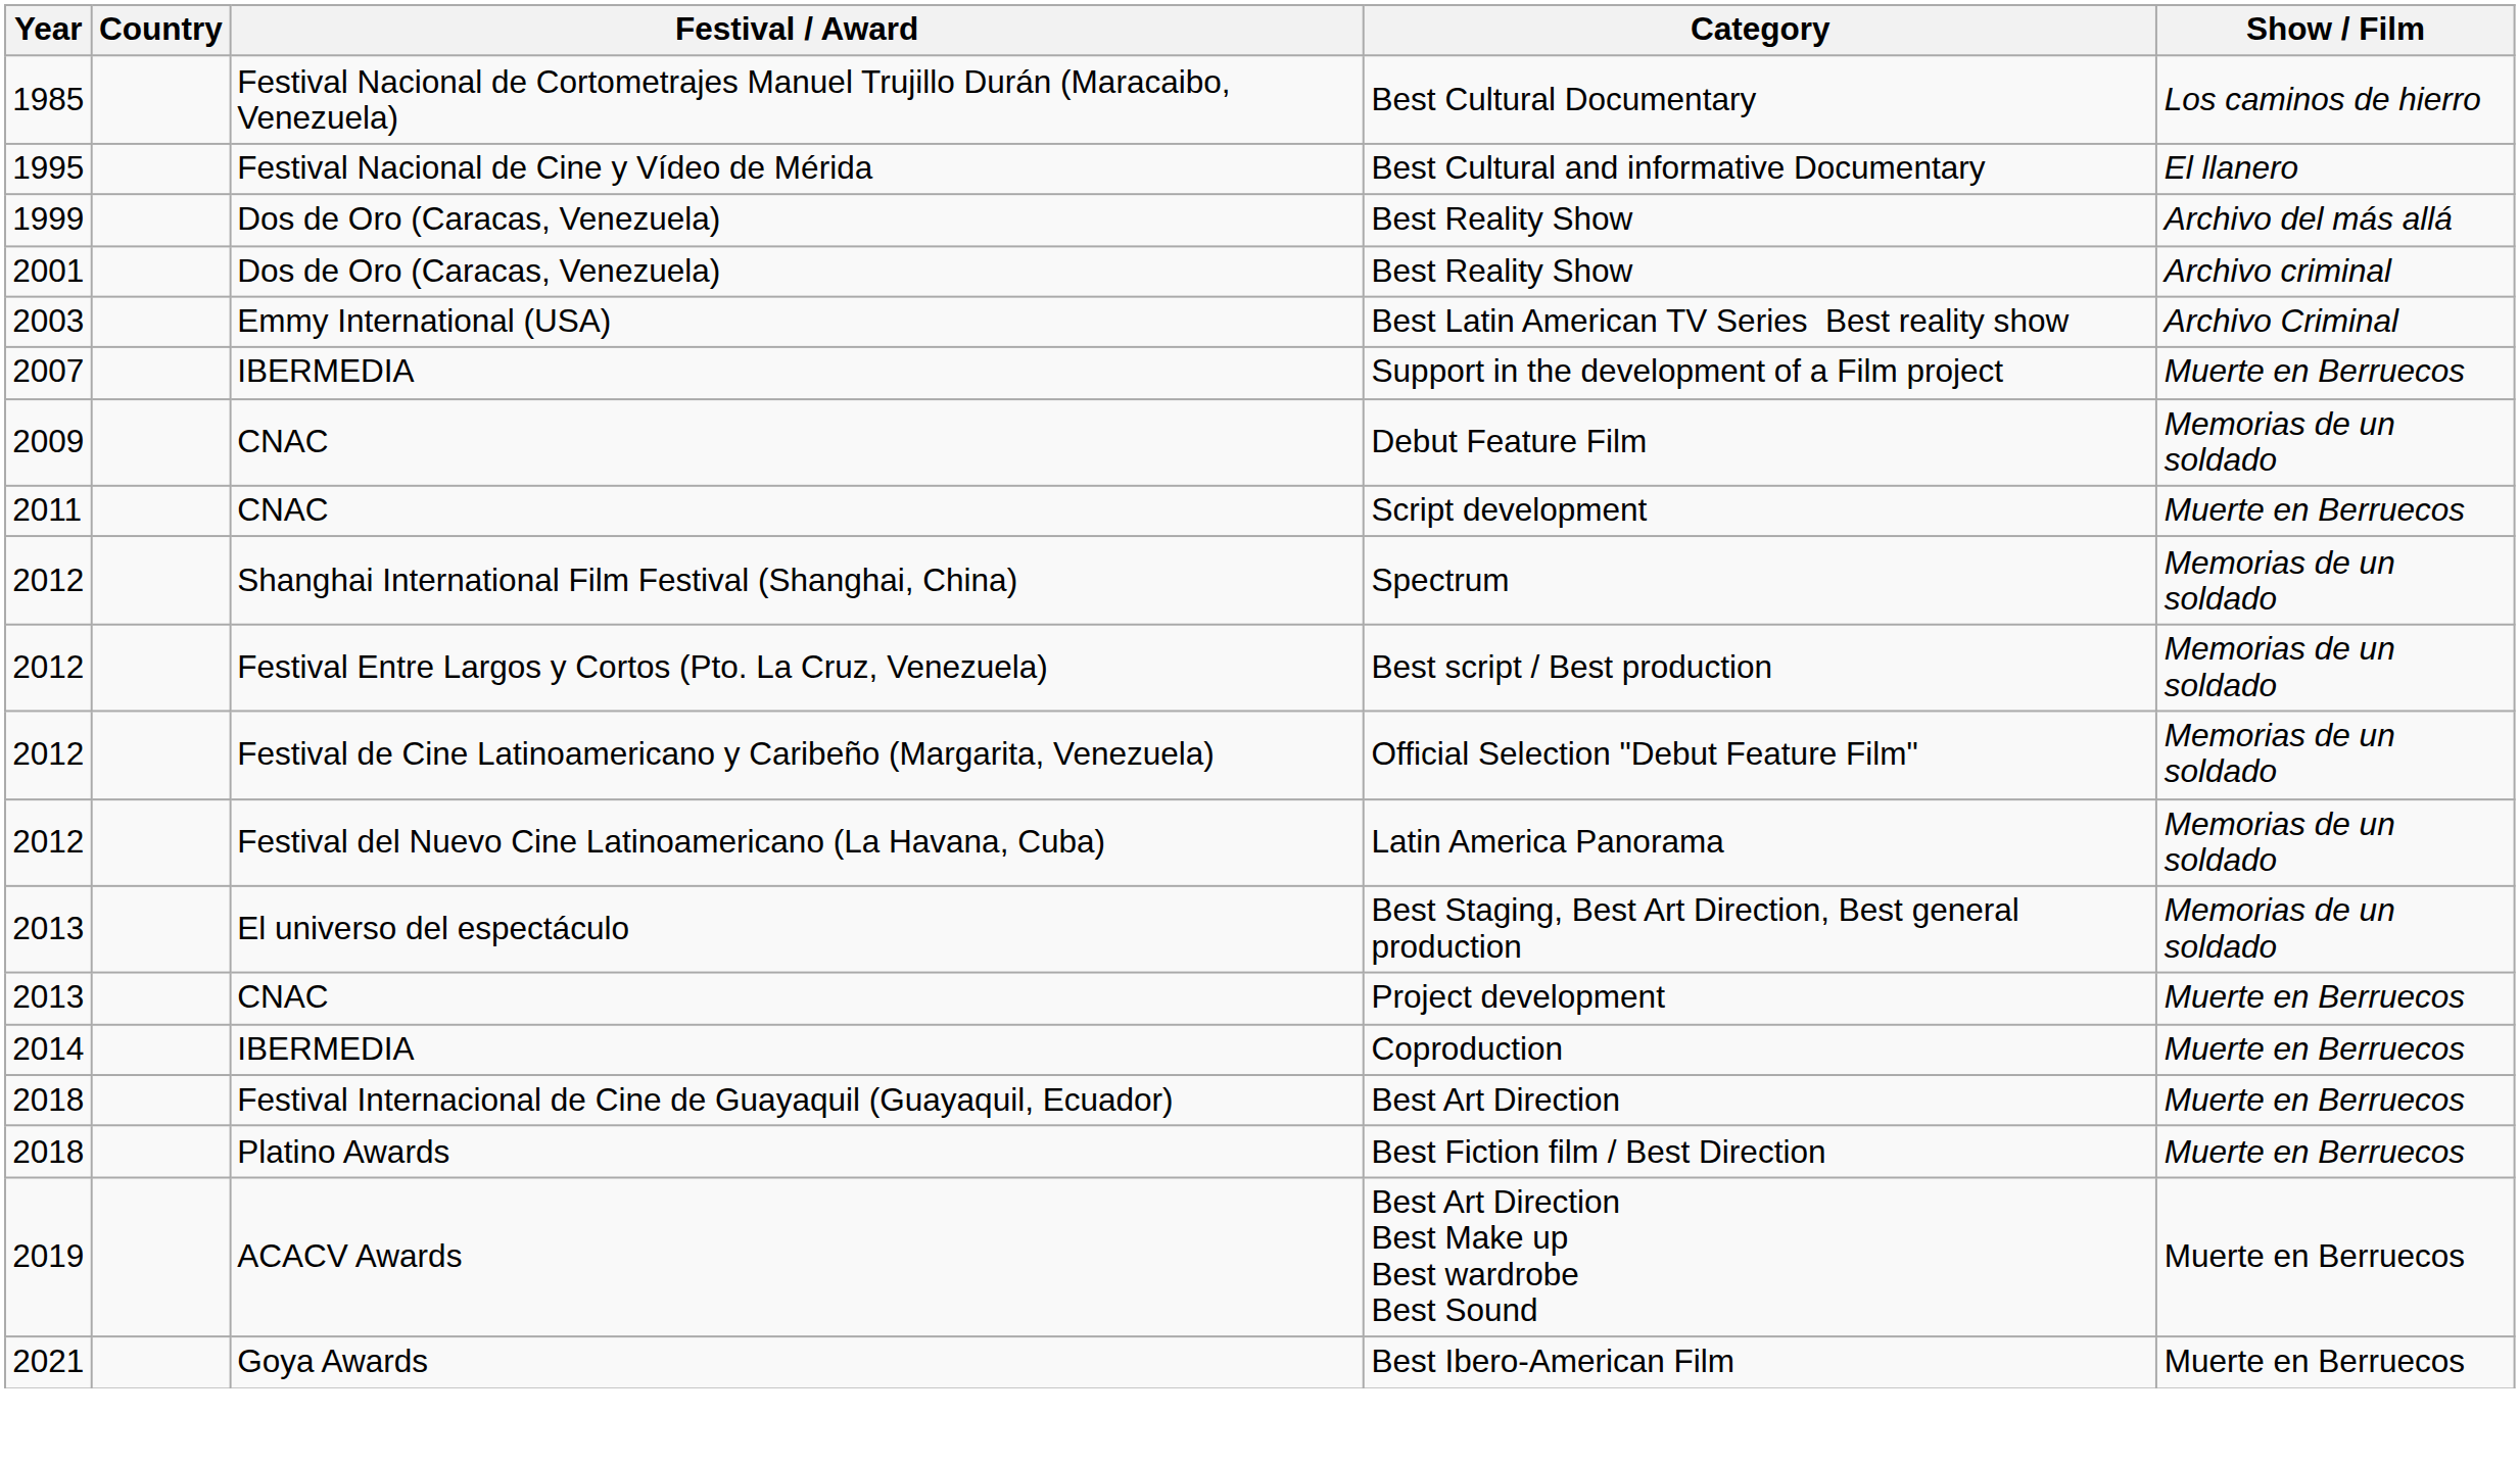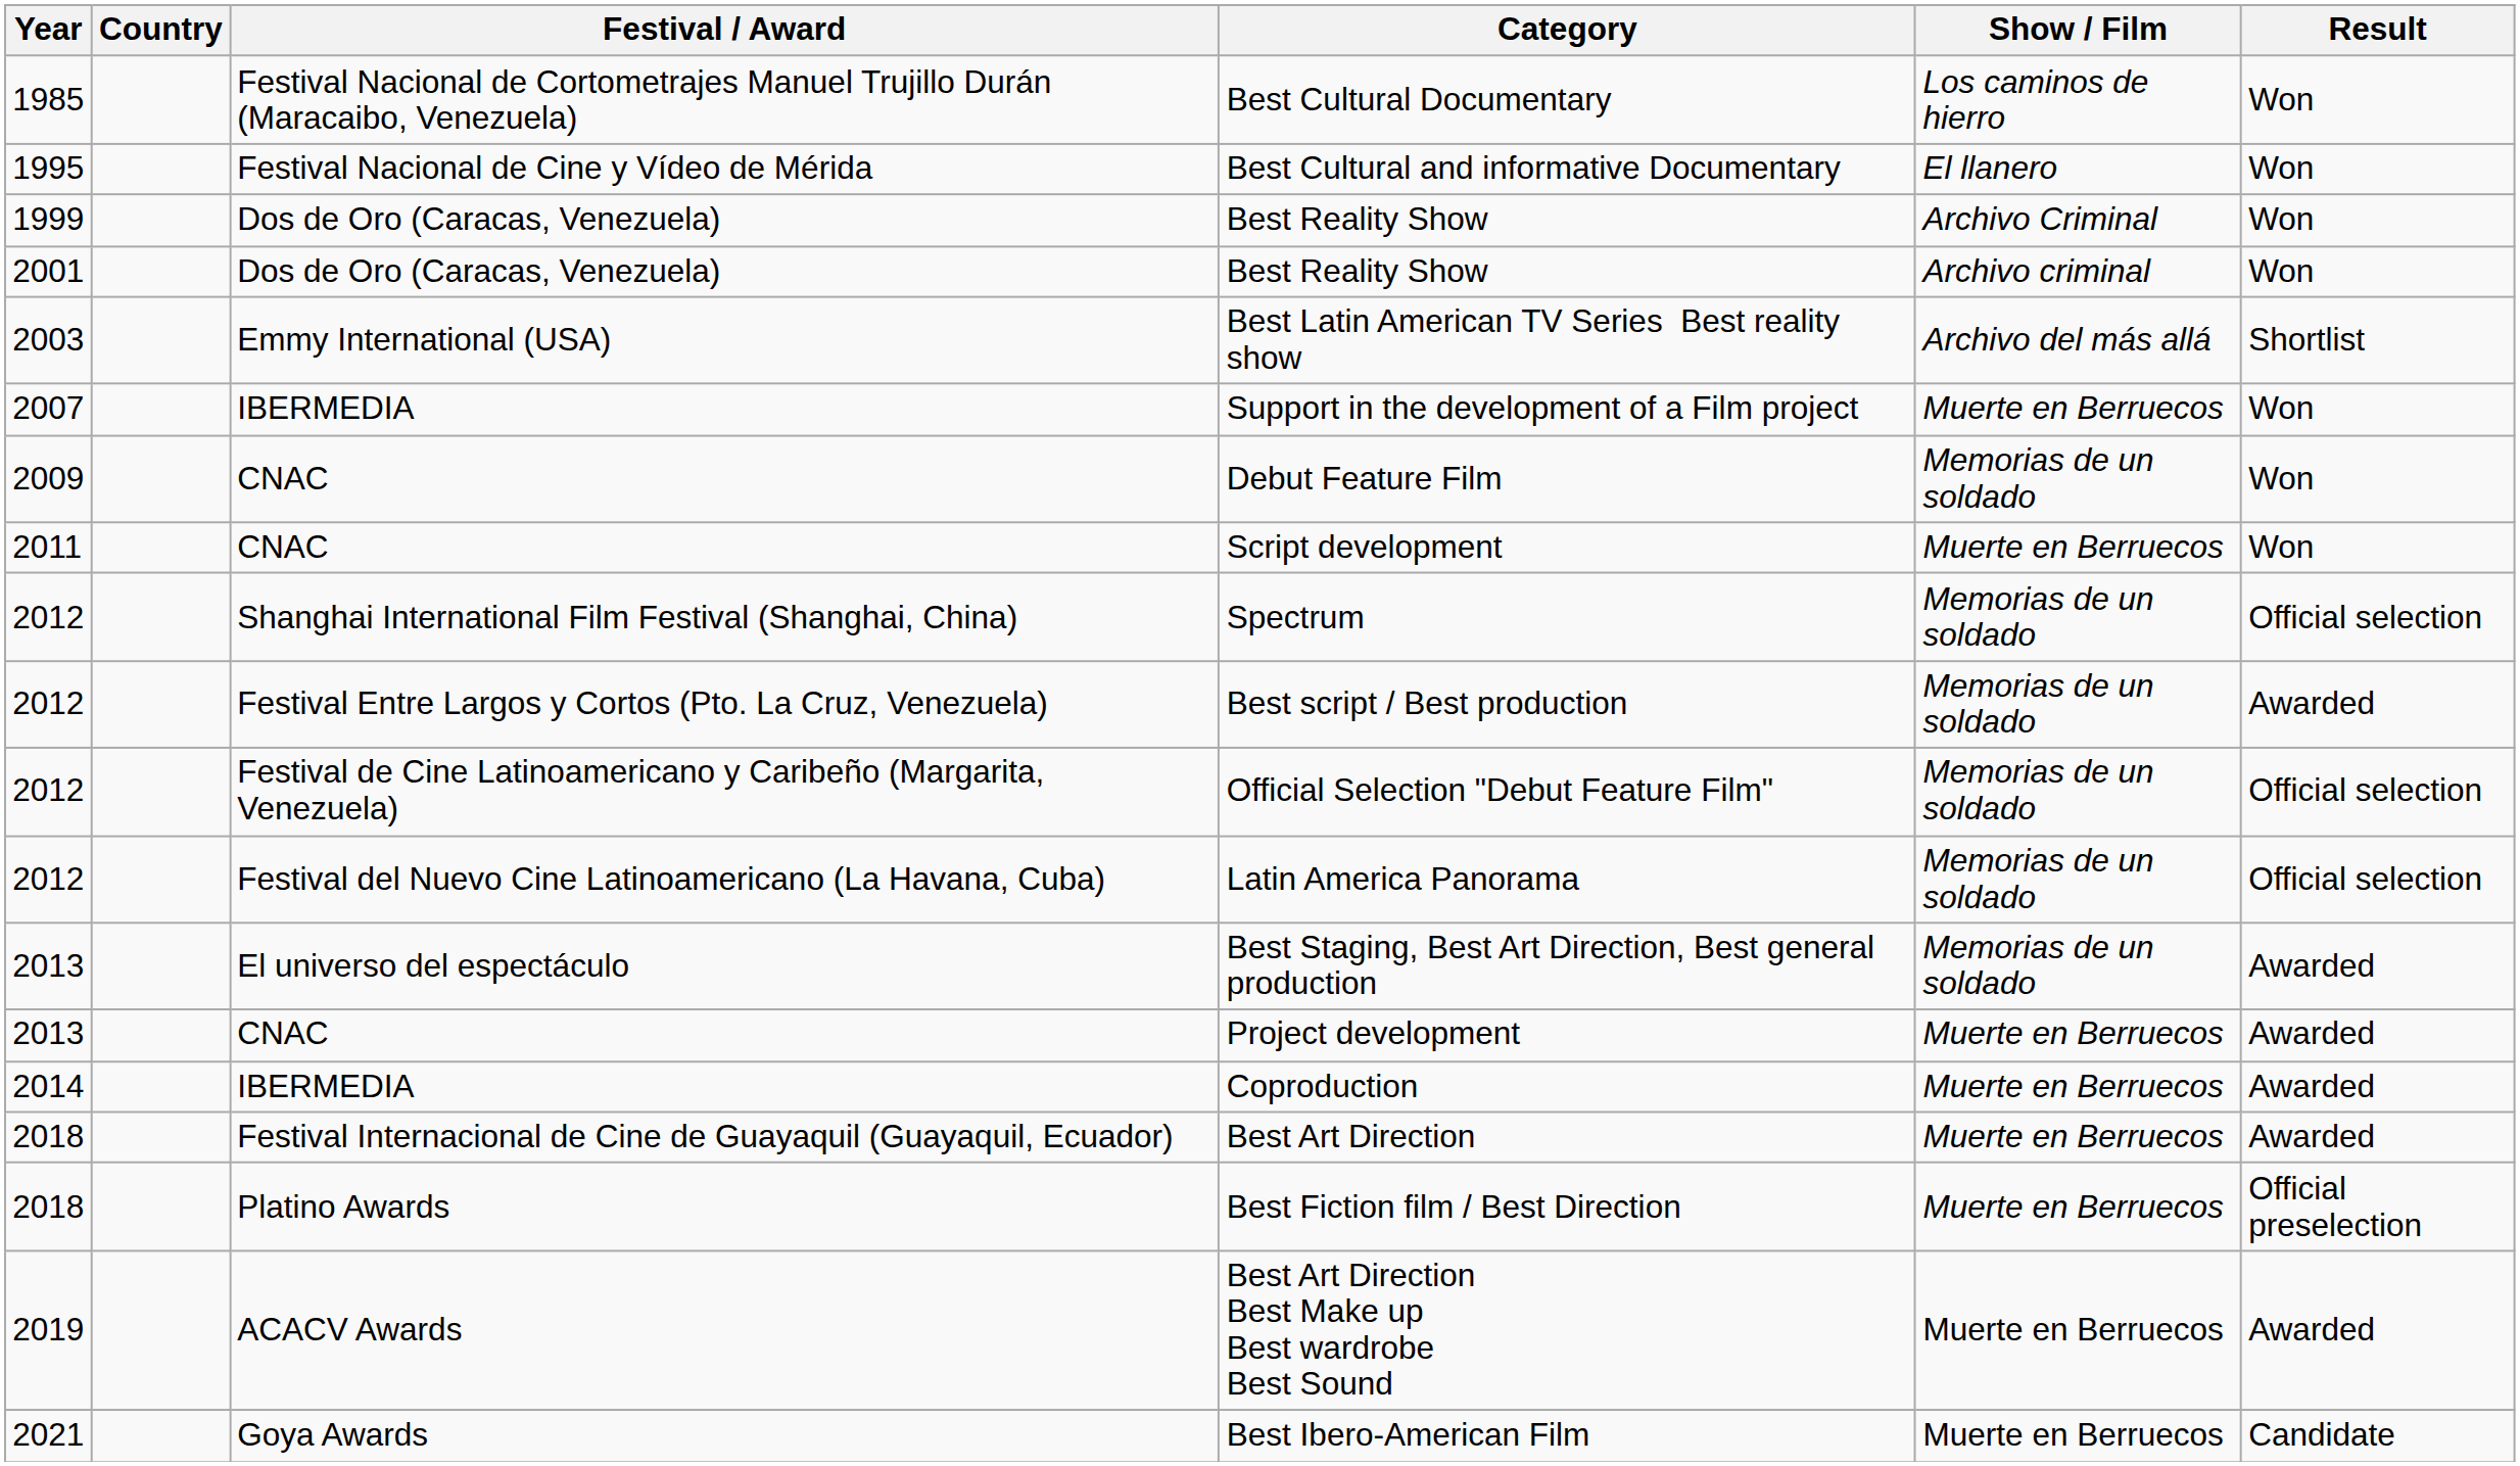 <table class="wikitable">
 <tr>
 <th>Year</th>
 <th>Country</th>
 <th>Festival / Award</th>
 <th>Category</th>
 <th>Show / Film</th>
+<th>Result</th>
 </tr>
 <tr>
 <td>1985</td>
 <td></td>
 <td>Festival  Nacional de Cortometrajes Manuel Trujillo Durán (Maracaibo, Venezuela)</td>
 <td>Best Cultural  Documentary</td>
 <td><em>Los caminos de hierro</em></td>
+<td>Won</td>
 </tr>
 <tr>
 <td>1995</td>
 <td></td>
 <td>Festival  Nacional de Cine y Vídeo de Mérida</td>
 <td>Best Cultural and  informative Documentary</td>
 <td><em>El llanero</em></td>
+<td>Won</td>
 </tr>
 <tr>
 <td>1999</td>
 <td></td>
 <td>Dos  de Oro (Caracas, Venezuela)</td>
 <td>Best Reality Show</td>
-<td><em>Archivo del más allá</em></td>
+<td><em>Archivo Criminal</em></td>
+<td>Won</td>
 </tr>
 <tr>
 <td>2001</td>
 <td></td>
 <td>Dos  de Oro (Caracas, Venezuela)</td>
 <td>Best Reality Show</td>
 <td><em>Archivo criminal</em></td>
+<td>Won</td>
 </tr>
 <tr>
 <td>2003</td>
 <td></td>
 <td>Emmy International  (USA)</td>
 <td>Best Latin American TV  Series  Best reality show</td>
-<td><em>Archivo Criminal</em></td>
+<td><em>Archivo del más allá</em></td>
+<td>Shortlist</td>
 </tr>
 <tr>
 <td>2007</td>
 <td></td>
 <td>IBERMEDIA</td>
 <td>Support in the  development of a Film project</td>
 <td><em>Muerte en Berruecos</em></td>
+<td>Won</td>
 </tr>
 <tr>
 <td>2009</td>
 <td></td>
 <td>CNAC</td>
 <td>Debut Feature Film</td>
 <td><em>Memorias de un soldado</em></td>
+<td>Won</td>
 </tr>
 <tr>
 <td>2011</td>
 <td></td>
 <td>CNAC</td>
 <td>Script development</td>
 <td><em>Muerte en Berruecos</em></td>
+<td>Won</td>
 </tr>
 <tr>
 <td>2012</td>
 <td></td>
 <td>Shanghai International  Film Festival (Shanghai, China)</td>
 <td>Spectrum</td>
 <td><em>Memorias de un soldado</em></td>
+<td>Official selection</td>
 </tr>
 <tr>
 <td>2012</td>
 <td></td>
 <td>Festival  Entre Largos y Cortos (Pto. La Cruz, Venezuela)</td>
 <td>Best script / Best  production</td>
 <td><em>Memorias de un soldado</em></td>
+<td>Awarded</td>
 </tr>
 <tr>
 <td>2012</td>
 <td></td>
 <td>Festival  de Cine Latinoamericano y Caribeño (Margarita, Venezuela)</td>
 <td>Official Selection  "Debut Feature Film"</td>
 <td><em>Memorias de un soldado</em></td>
+<td>Official selection</td>
 </tr>
 <tr>
 <td>2012</td>
 <td></td>
 <td>Festival  del Nuevo Cine Latinoamericano (La Havana, Cuba)</td>
 <td>Latin America Panorama</td>
 <td><em>Memorias de un soldado</em></td>
+<td>Official selection</td>
 </tr>
 <tr>
 <td>2013</td>
 <td></td>
 <td>El universo del espectáculo</td>
 <td>Best Staging, Best Art  Direction, Best general production</td>
 <td><em>Memorias de un soldado</em></td>
+<td>Awarded</td>
 </tr>
 <tr>
 <td>2013</td>
 <td></td>
 <td>CNAC</td>
 <td>Project development</td>
 <td><em>Muerte en Berruecos</em></td>
+<td>Awarded</td>
 </tr>
 <tr>
 <td>2014</td>
 <td></td>
 <td>IBERMEDIA</td>
 <td>Coproduction</td>
 <td><em>Muerte en Berruecos</em></td>
+<td>Awarded</td>
 </tr>
 <tr>
 <td>2018</td>
 <td></td>
 <td>Festival  Internacional de Cine de Guayaquil (Guayaquil, Ecuador)</td>
 <td>Best Art Direction</td>
 <td><em>Muerte en Berruecos</em></td>
+<td>Awarded</td>
 </tr>
 <tr>
 <td>2018</td>
 <td></td>
 <td>Platino Awards</td>
 <td>Best Fiction film /  Best Direction</td>
 <td><em>Muerte en Berruecos</em></td>
+<td>Official preselection</td>
 </tr>
 <tr>
 <td>2019</td>
 <td></td>
 <td>ACACV Awards</td>
 <td>Best Art Direction<br>Best Make up<br>Best wardrobe<br>Best Sound</td>
 <td>Muerte en  Berruecos</td>
+<td>Awarded</td>
 </tr>
 <tr>
 <td>2021</td>
 <td></td>
 <td>Goya Awards</td>
 <td>Best Ibero-American Film</td>
 <td>Muerte en  Berruecos</td>
+<td>Candidate</td>
 </tr>
 </table>
